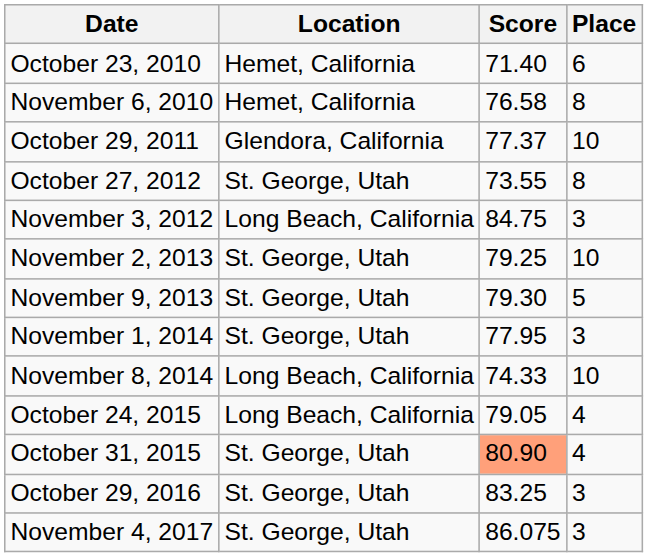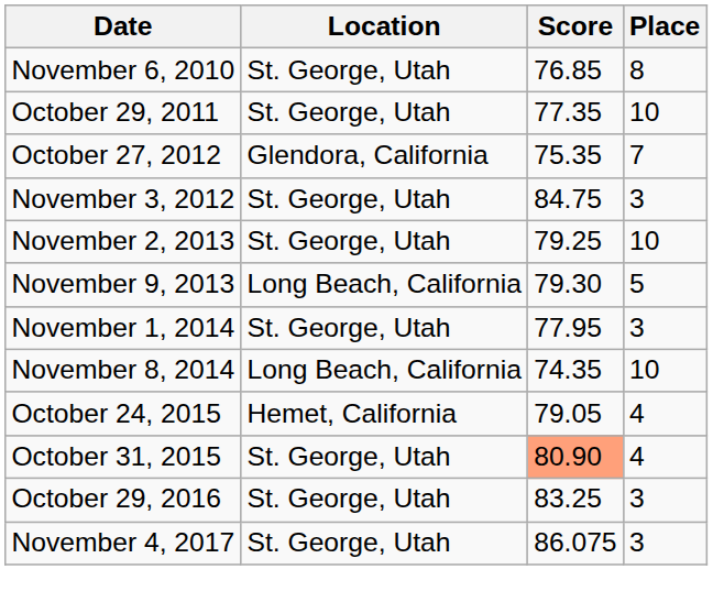 <table class="wikitable">
 <tr>
 <th>Date</th>
 <th>Location</th>
 <th>Score</th>
 <th>Place</th>
 </tr>
 <tr>
-<td>October 23, 2010</td>
-<td>Hemet, California</td>
-<td>71.40</td>
-<td>6</td>
-</tr>
-<tr>
 <td>November 6, 2010</td>
-<td>Hemet, California</td>
-<td>76.58</td>
+<td>St. George, Utah</td>
+<td>76.85</td>
 <td>8</td>
 </tr>
 <tr>
 <td>October 29, 2011</td>
-<td>Glendora, California</td>
-<td>77.37</td>
+<td>St. George, Utah</td>
+<td>77.35</td>
 <td>10</td>
 </tr>
 <tr>
 <td>October 27, 2012</td>
-<td>St. George, Utah</td>
-<td>73.55</td>
-<td>8</td>
+<td>Glendora, California</td>
+<td>75.35</td>
+<td>7</td>
 </tr>
 <tr>
 <td>November 3, 2012</td>
-<td>Long Beach, California</td>
+<td>St. George, Utah</td>
 <td>84.75</td>
 <td>3</td>
 </tr>
 <tr>
 <td>November 2, 2013</td>
 <td>St. George, Utah</td>
 <td>79.25</td>
 <td>10</td>
 </tr>
 <tr>
 <td>November 9, 2013</td>
-<td>St. George, Utah</td>
+<td>Long Beach, California</td>
 <td>79.30</td>
 <td>5</td>
 </tr>
 <tr>
 <td>November 1, 2014</td>
 <td>St. George, Utah</td>
 <td>77.95</td>
 <td>3</td>
 </tr>
 <tr>
 <td>November 8, 2014</td>
 <td>Long Beach, California</td>
-<td>74.33</td>
+<td>74.35</td>
 <td>10</td>
 </tr>
 <tr>
 <td>October 24, 2015</td>
-<td>Long Beach, California</td>
+<td>Hemet, California</td>
 <td>79.05</td>
 <td>4</td>
 </tr>
 <tr>
 <td>October 31, 2015</td>
 <td>St. George, Utah</td>
 <td style="background: lightsalmon;">80.90</td>
 <td>4</td>
 </tr>
 <tr>
 <td>October 29, 2016</td>
 <td>St. George, Utah</td>
 <td>83.25</td>
 <td>3</td>
 </tr>
 <tr>
 <td>November 4, 2017</td>
 <td>St. George, Utah</td>
 <td>86.075</td>
 <td>3</td>
 </tr>
 </table>
